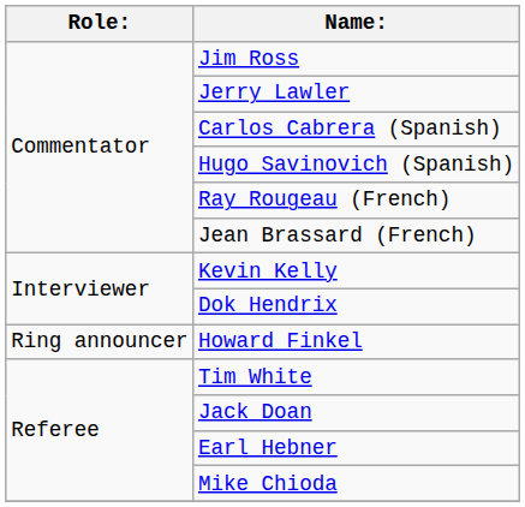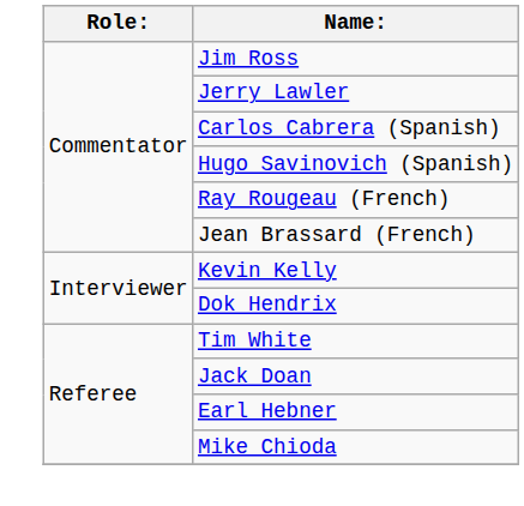 <table class=wikitable style="font-size:90%; margin: 0.5em 0 0.5em 1em; float: right; clear: right;">
 <tr>
 <th>Role:</th>
 <th>Name:</th>
 </tr>
 <tr>
 <td rowspan="6">Commentator</td>
 <td><a href='#'>Jim Ross</a></td>
 </tr>
 <tr>
 <td><a href='#'>Jerry Lawler</a></td>
 </tr>
 <tr>
 <td><a href='#'>Carlos Cabrera</a> (Spanish)</td>
 </tr>
 <tr>
 <td><a href='#'>Hugo Savinovich</a> (Spanish)</td>
 </tr>
 <tr>
 <td><a href='#'>Ray Rougeau</a> (French)</td>
 </tr>
 <tr>
 <td>Jean Brassard (French)</td>
 </tr>
 <tr>
 <td rowspan="2">Interviewer</td>
 <td><a href='#'>Kevin Kelly</a></td>
 </tr>
 <tr>
 <td><a href='#'>Dok Hendrix</a></td>
 </tr>
 <tr>
-<td>Ring announcer</td>
-<td><a href='#'>Howard Finkel</a></td>
-</tr>
-<tr>
 <td rowspan="4">Referee</td>
 <td><a href='#'>Tim White</a></td>
 </tr>
 <tr>
 <td><a href='#'>Jack Doan</a></td>
 </tr>
 <tr>
 <td><a href='#'>Earl Hebner</a></td>
 </tr>
 <tr>
 <td><a href='#'>Mike Chioda</a></td>
 </tr>
 <tr>
 </tr>
 </table>
